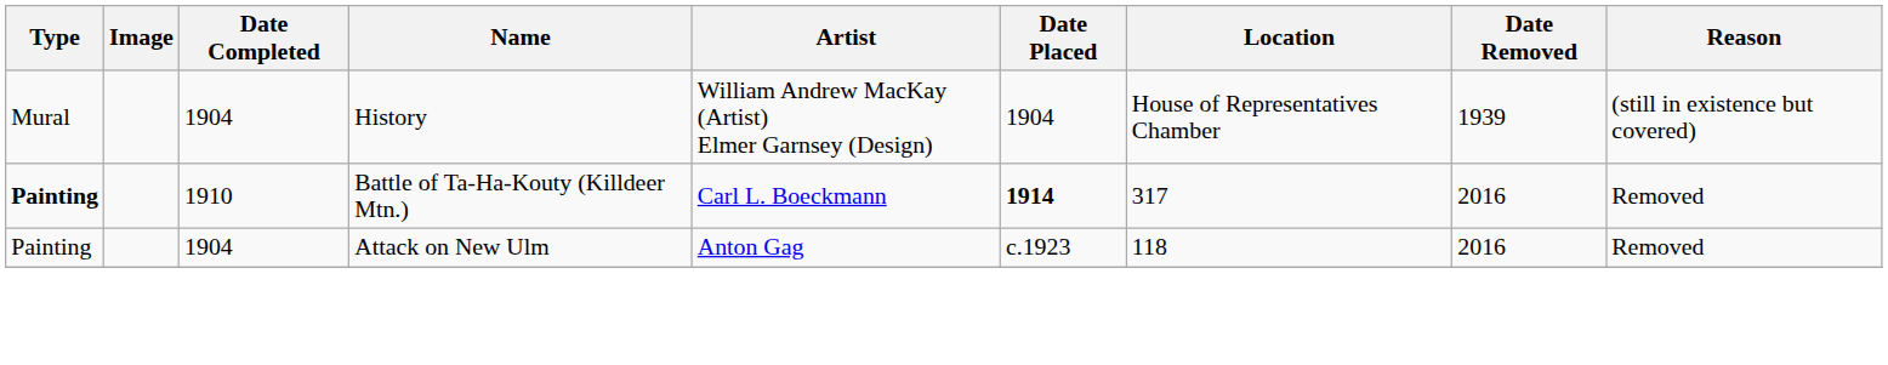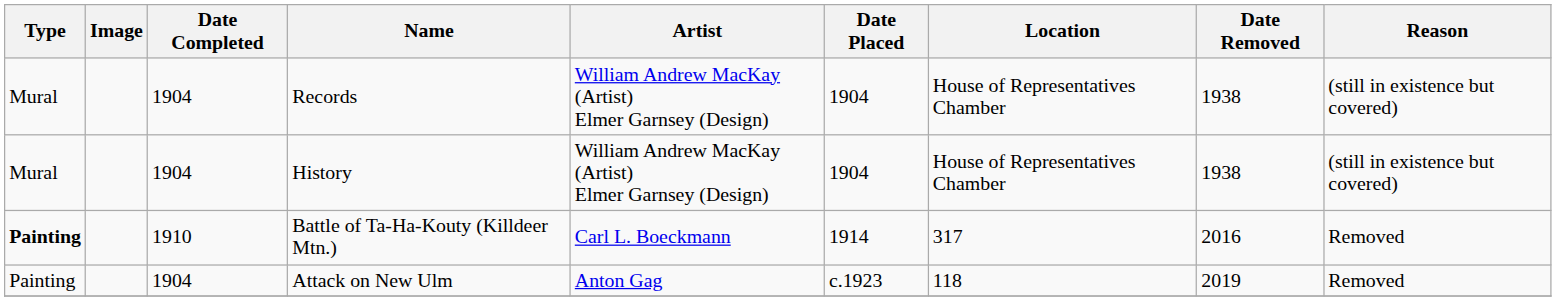 <table class=wikitable collapsible sortable>
 <tr>
 <th>Type</th>
 <th>Image</th>
 <th>Date Completed</th>
 <th>Name</th>
 <th>Artist</th>
 <th>Date Placed</th>
 <th>Location</th>
 <th>Date Removed</th>
 <th>Reason</th>
 </tr>
 <tr>
 <td>Mural</td>
 <td></td>
 <td>1904</td>
+<td>Records</td>
+<td><a href='#'>William Andrew MacKay</a> (Artist)<br>Elmer Garnsey  (Design)</td>
+<td>1904</td>
+<td>House of Representatives Chamber</td>
+<td>1938</td>
+<td>(still in existence but covered)</td>
+</tr>
+<tr>
+<td>Mural</td>
+<td></td>
+<td>1904</td>
 <td>History</td>
 <td>William Andrew MacKay (Artist)<br>Elmer Garnsey (Design)</td>
 <td>1904</td>
 <td>House of Representatives Chamber</td>
-<td>1939</td>
+<td>1938</td>
 <td>(still in existence but covered)</td>
 </tr>
 <tr>
 <td><strong>Painting</strong></td>
 <td></td>
 <td>1910</td>
 <td>Battle of Ta-Ha-Kouty (Killdeer Mtn.)</td>
 <td><a href='#'>Carl L. Boeckmann</a></td>
-<td><strong>1914</strong></td>
+<td>1914</td>
 <td>317</td>
 <td>2016</td>
 <td>Removed</td>
 </tr>
 <tr>
 <td>Painting</td>
 <td></td>
 <td>1904</td>
 <td>Attack on New Ulm</td>
 <td><a href='#'>Anton Gag</a></td>
 <td>c.1923</td>
 <td>118</td>
-<td>2016</td>
+<td>2019</td>
 <td>Removed</td>
 </tr>
 <tr>
 </tr>
 </table>
